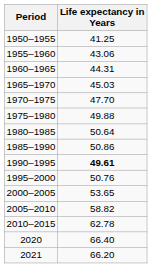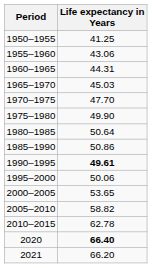 <table class="wikitable" style="text-align: center;">
 <tr>
 <th>Period</th>
 <th>Life expectancy in <br> Years</th>
 </tr>
 <tr>
 <td>1950–1955</td>
 <td>41.25</td>
 </tr>
 <tr>
 <td>1955–1960</td>
 <td> 43.06</td>
 </tr>
 <tr>
 <td>1960–1965</td>
 <td> 44.31</td>
 </tr>
 <tr>
 <td>1965–1970</td>
 <td> 45.03</td>
 </tr>
 <tr>
 <td>1970–1975</td>
 <td> 47.70</td>
 </tr>
 <tr>
 <td>1975–1980</td>
-<td> 49.88</td>
+<td> 49.90</td>
 </tr>
 <tr>
 <td>1980–1985</td>
 <td> 50.64</td>
 </tr>
 <tr>
 <td>1985–1990</td>
 <td> 50.86</td>
 </tr>
 <tr>
 <td>1990–1995</td>
 <td><strong> 49.61</strong></td>
 </tr>
 <tr>
 <td>1995–2000</td>
-<td> 50.76</td>
+<td> 50.06</td>
 </tr>
 <tr>
 <td>2000–2005</td>
 <td> 53.65</td>
 </tr>
 <tr>
 <td>2005–2010</td>
 <td> 58.82</td>
 </tr>
 <tr>
 <td>2010–2015</td>
 <td> 62.78</td>
 </tr>
 <tr>
 <td>2020</td>
-<td> 66.40</td>
+<td><strong> 66.40</strong></td>
 </tr>
 <tr>
 <td>2021</td>
 <td> 66.20</td>
 </tr>
 </table>
